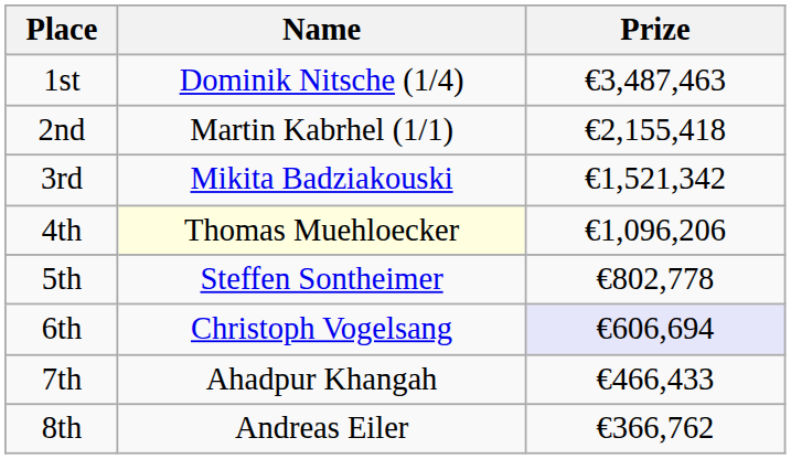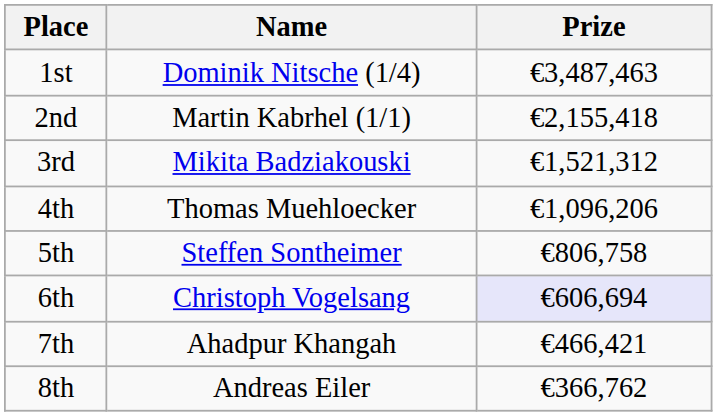 <table class="wikitable">
 <tr>
 <th width="50">Place</th>
 <th width="200">Name</th>
 <th width="125">Prize</th>
 </tr>
 <tr>
 <td align="center">1st</td>
 <td align="center"><a href='#'>Dominik Nitsche</a> (1/4)</td>
 <td align="center">€3,487,463</td>
 </tr>
 <tr>
 <td align="center">2nd</td>
 <td align="center">Martin Kabrhel (1/1)</td>
 <td align="center">€2,155,418</td>
 </tr>
 <tr>
 <td align="center">3rd</td>
 <td align="center"><a href='#'>Mikita Badziakouski</a></td>
-<td align="center">€1,521,342</td>
+<td align="center">€1,521,312</td>
 </tr>
 <tr>
 <td align="center">4th</td>
-<td align="center" style="background: lightyellow;">Thomas Muehloecker</td>
+<td align="center">Thomas Muehloecker</td>
 <td align="center">€1,096,206</td>
 </tr>
 <tr>
 <td align="center">5th</td>
 <td align="center"><a href='#'>Steffen Sontheimer</a></td>
-<td align="center">€802,778</td>
+<td align="center">€806,758</td>
 </tr>
 <tr>
 <td align="center">6th</td>
 <td align="center"><a href='#'>Christoph Vogelsang</a></td>
 <td align="center" style="background: lavender;">€606,694</td>
 </tr>
 <tr>
 <td align="center">7th</td>
 <td align="center">Ahadpur Khangah</td>
-<td align="center">€466,433</td>
+<td align="center">€466,421</td>
 </tr>
 <tr>
 <td align="center">8th</td>
 <td align="center">Andreas Eiler</td>
 <td align="center">€366,762</td>
 </tr>
 </table>
